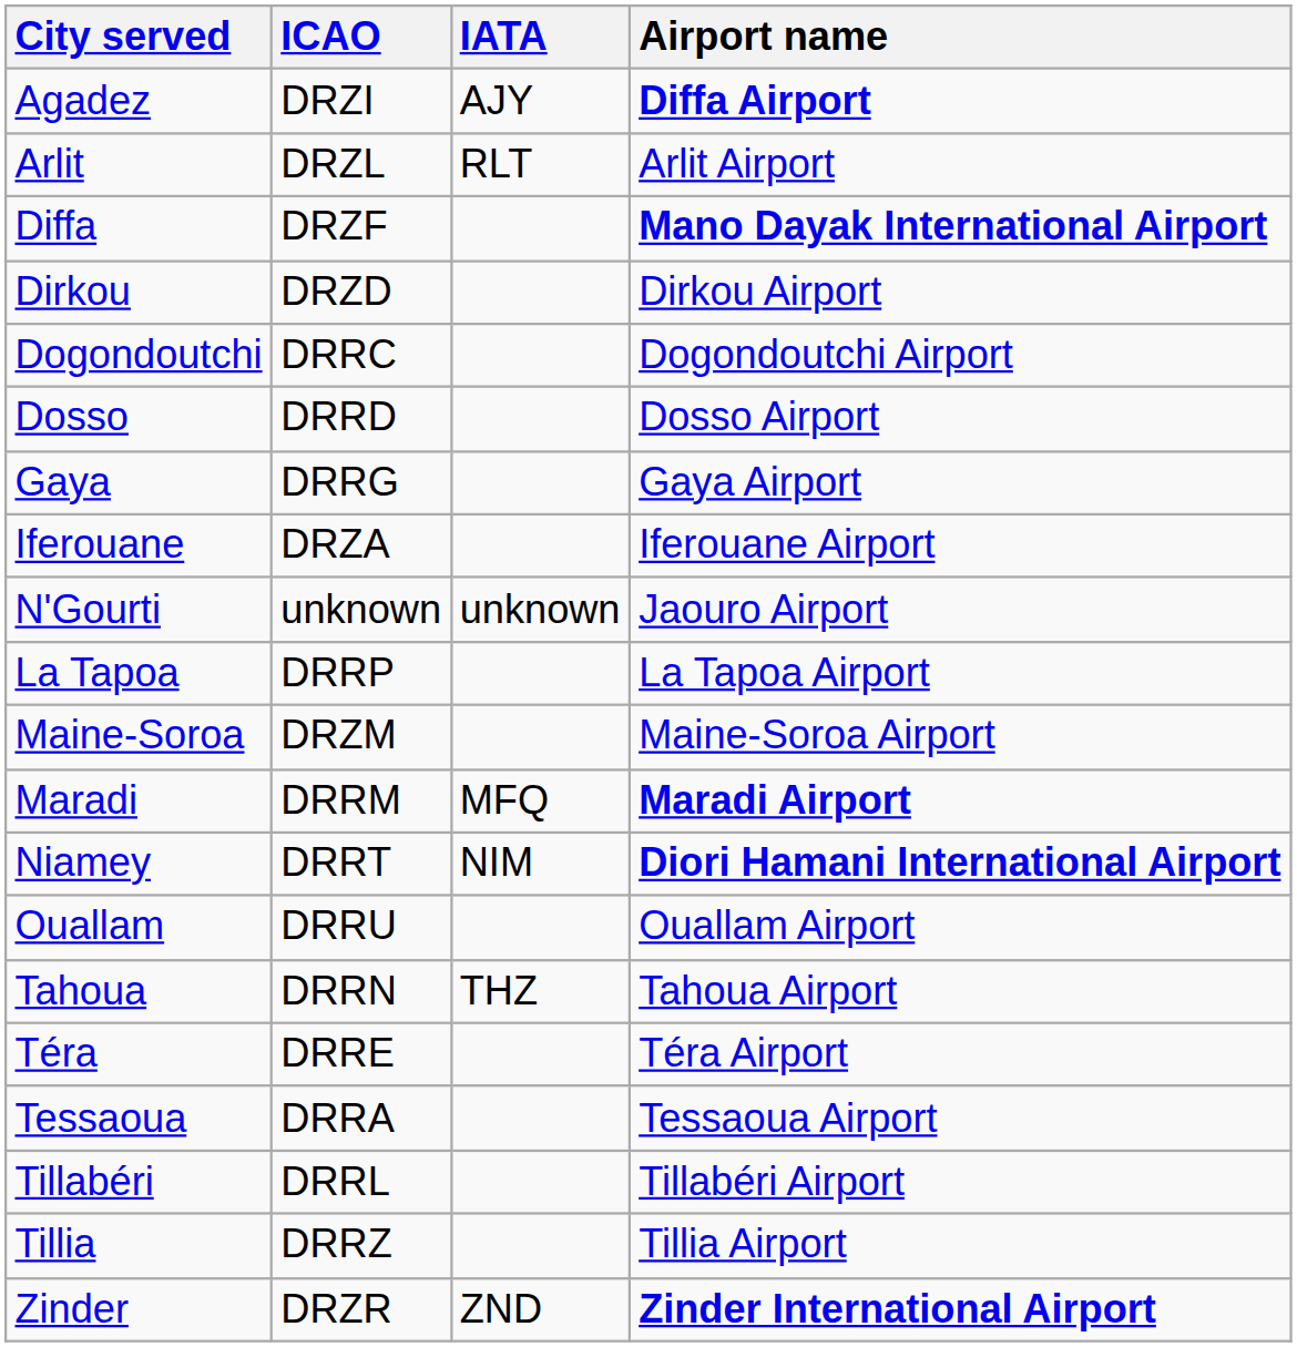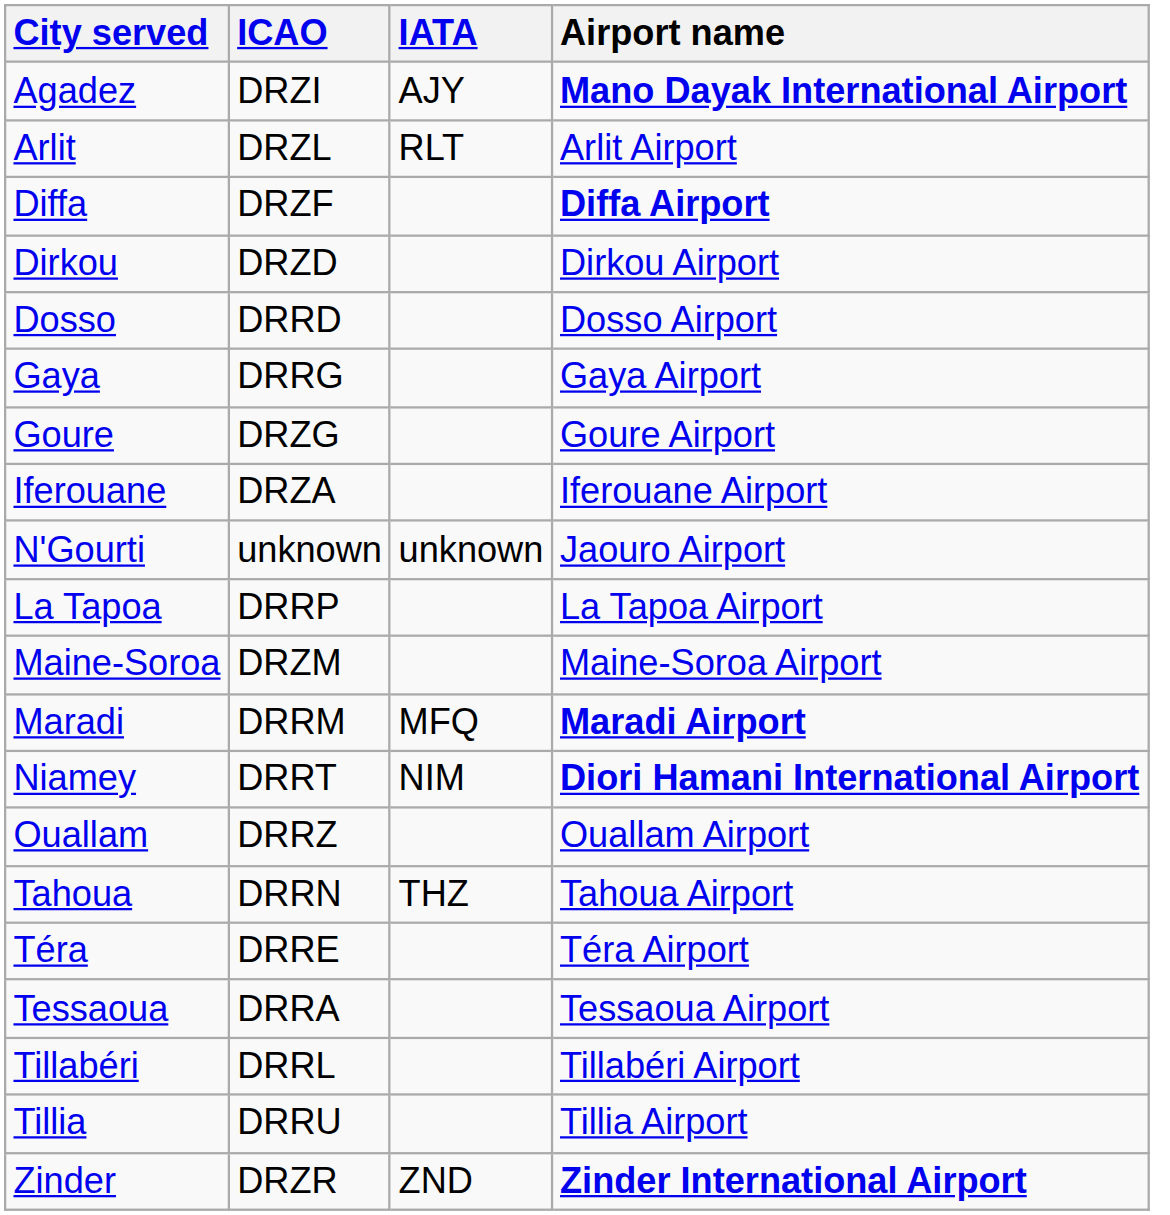 <table class="wikitable sortable">
 <tr valign=baseline>
 <th style="text-align:left; white-space:nowrap;"><a href='#'>City served</a></th>
 <th style="text-align:left;"><a href='#'>ICAO</a></th>
 <th style="text-align:left;"><a href='#'>IATA</a></th>
 <th style="text-align:left; white-space:nowrap;">Airport name</th>
 </tr>
 <tr valign=top>
 <td><a href='#'>Agadez</a></td>
 <td>DRZI</td>
 <td>AJY</td>
-<td><strong><a href='#'>Diffa Airport</a></strong></td>
+<td><strong><a href='#'>Mano Dayak International Airport</a></strong></td>
 </tr>
 <tr valign=top>
 <td><a href='#'>Arlit</a></td>
 <td>DRZL</td>
 <td>RLT</td>
 <td><a href='#'>Arlit Airport</a></td>
 </tr>
 <tr valign=top>
 <td><a href='#'>Diffa</a></td>
 <td>DRZF</td>
 <td></td>
-<td><strong><a href='#'>Mano Dayak International Airport</a></strong></td>
+<td><strong><a href='#'>Diffa Airport</a></strong></td>
 </tr>
 <tr valign=top>
 <td><a href='#'>Dirkou</a></td>
 <td>DRZD</td>
 <td></td>
 <td><a href='#'>Dirkou Airport</a></td>
-</tr>
-<tr valign=top>
-<td><a href='#'>Dogondoutchi</a></td>
-<td>DRRC</td>
-<td></td>
-<td><a href='#'>Dogondoutchi Airport</a></td>
 </tr>
 <tr valign=top>
 <td><a href='#'>Dosso</a></td>
 <td>DRRD</td>
 <td></td>
 <td><a href='#'>Dosso Airport</a></td>
 </tr>
 <tr valign=top>
 <td><a href='#'>Gaya</a></td>
 <td>DRRG</td>
 <td></td>
 <td><a href='#'>Gaya Airport</a></td>
+</tr>
+<tr valign=top>
+<td><a href='#'>Goure</a></td>
+<td>DRZG</td>
+<td></td>
+<td><a href='#'>Goure Airport</a></td>
 </tr>
 <tr valign=top>
 <td><a href='#'>Iferouane</a></td>
 <td>DRZA</td>
 <td></td>
 <td><a href='#'>Iferouane Airport</a></td>
 </tr>
 <tr valign=top>
 <td><a href='#'>N'Gourti</a></td>
 <td>unknown</td>
 <td>unknown</td>
 <td><a href='#'>Jaouro Airport</a></td>
 </tr>
 <tr valign=top>
 <td><a href='#'>La Tapoa</a></td>
 <td>DRRP</td>
 <td></td>
 <td><a href='#'>La Tapoa Airport</a></td>
 </tr>
 <tr valign=top>
 <td><a href='#'>Maine-Soroa</a></td>
 <td>DRZM</td>
 <td></td>
 <td><a href='#'>Maine-Soroa Airport</a></td>
 </tr>
 <tr valign=top>
 <td><a href='#'>Maradi</a></td>
 <td>DRRM</td>
 <td>MFQ</td>
 <td><strong><a href='#'>Maradi Airport</a></strong></td>
 </tr>
 <tr valign=top>
 <td><a href='#'>Niamey</a></td>
 <td>DRRT</td>
 <td>NIM</td>
 <td><strong><a href='#'>Diori Hamani International Airport</a></strong></td>
 </tr>
 <tr valign=top>
 <td><a href='#'>Ouallam</a></td>
-<td>DRRU</td>
+<td>DRRZ</td>
 <td></td>
 <td><a href='#'>Ouallam Airport</a></td>
 </tr>
 <tr valign=top>
 <td><a href='#'>Tahoua</a></td>
 <td>DRRN</td>
 <td>THZ</td>
 <td><a href='#'>Tahoua Airport</a></td>
 </tr>
 <tr valign=top>
 <td><a href='#'>Téra</a></td>
 <td>DRRE</td>
 <td></td>
 <td><a href='#'>Téra Airport</a></td>
 </tr>
 <tr valign=top>
 <td><a href='#'>Tessaoua</a></td>
 <td>DRRA</td>
 <td></td>
 <td><a href='#'>Tessaoua Airport</a></td>
 </tr>
 <tr valign=top>
 <td><a href='#'>Tillabéri</a></td>
 <td>DRRL</td>
 <td></td>
 <td><a href='#'>Tillabéri Airport</a></td>
 </tr>
 <tr valign=top>
 <td><a href='#'>Tillia</a></td>
-<td>DRRZ</td>
+<td>DRRU</td>
 <td></td>
 <td><a href='#'>Tillia Airport</a></td>
 </tr>
 <tr valign=top>
 <td><a href='#'>Zinder</a></td>
 <td>DRZR</td>
 <td>ZND</td>
 <td><strong><a href='#'>Zinder International Airport</a></strong></td>
 </tr>
 </table>
